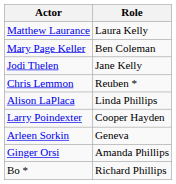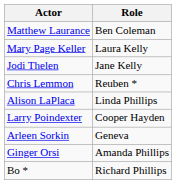 <table class="wikitable">
 <tr>
 <th>Actor</th>
 <th>Role</th>
 </tr>
 <tr>
 <td><a href='#'>Matthew Laurance</a></td>
-<td>Laura Kelly</td>
+<td>Ben Coleman</td>
 </tr>
 <tr>
 <td><a href='#'>Mary Page Keller</a></td>
-<td>Ben Coleman</td>
+<td>Laura Kelly</td>
 </tr>
 <tr>
 <td><a href='#'>Jodi Thelen</a></td>
 <td>Jane Kelly</td>
 </tr>
 <tr>
 <td><a href='#'>Chris Lemmon</a></td>
 <td>Reuben *</td>
 </tr>
 <tr>
 <td><a href='#'>Alison LaPlaca</a></td>
 <td>Linda Phillips</td>
 </tr>
 <tr>
 <td><a href='#'>Larry Poindexter</a></td>
 <td>Cooper Hayden</td>
 </tr>
 <tr>
 <td><a href='#'>Arleen Sorkin</a></td>
 <td>Geneva</td>
 </tr>
 <tr>
 <td><a href='#'>Ginger Orsi</a></td>
 <td>Amanda Phillips</td>
 </tr>
 <tr>
 <td>Bo *</td>
 <td>Richard Phillips</td>
 </tr>
 </table>
